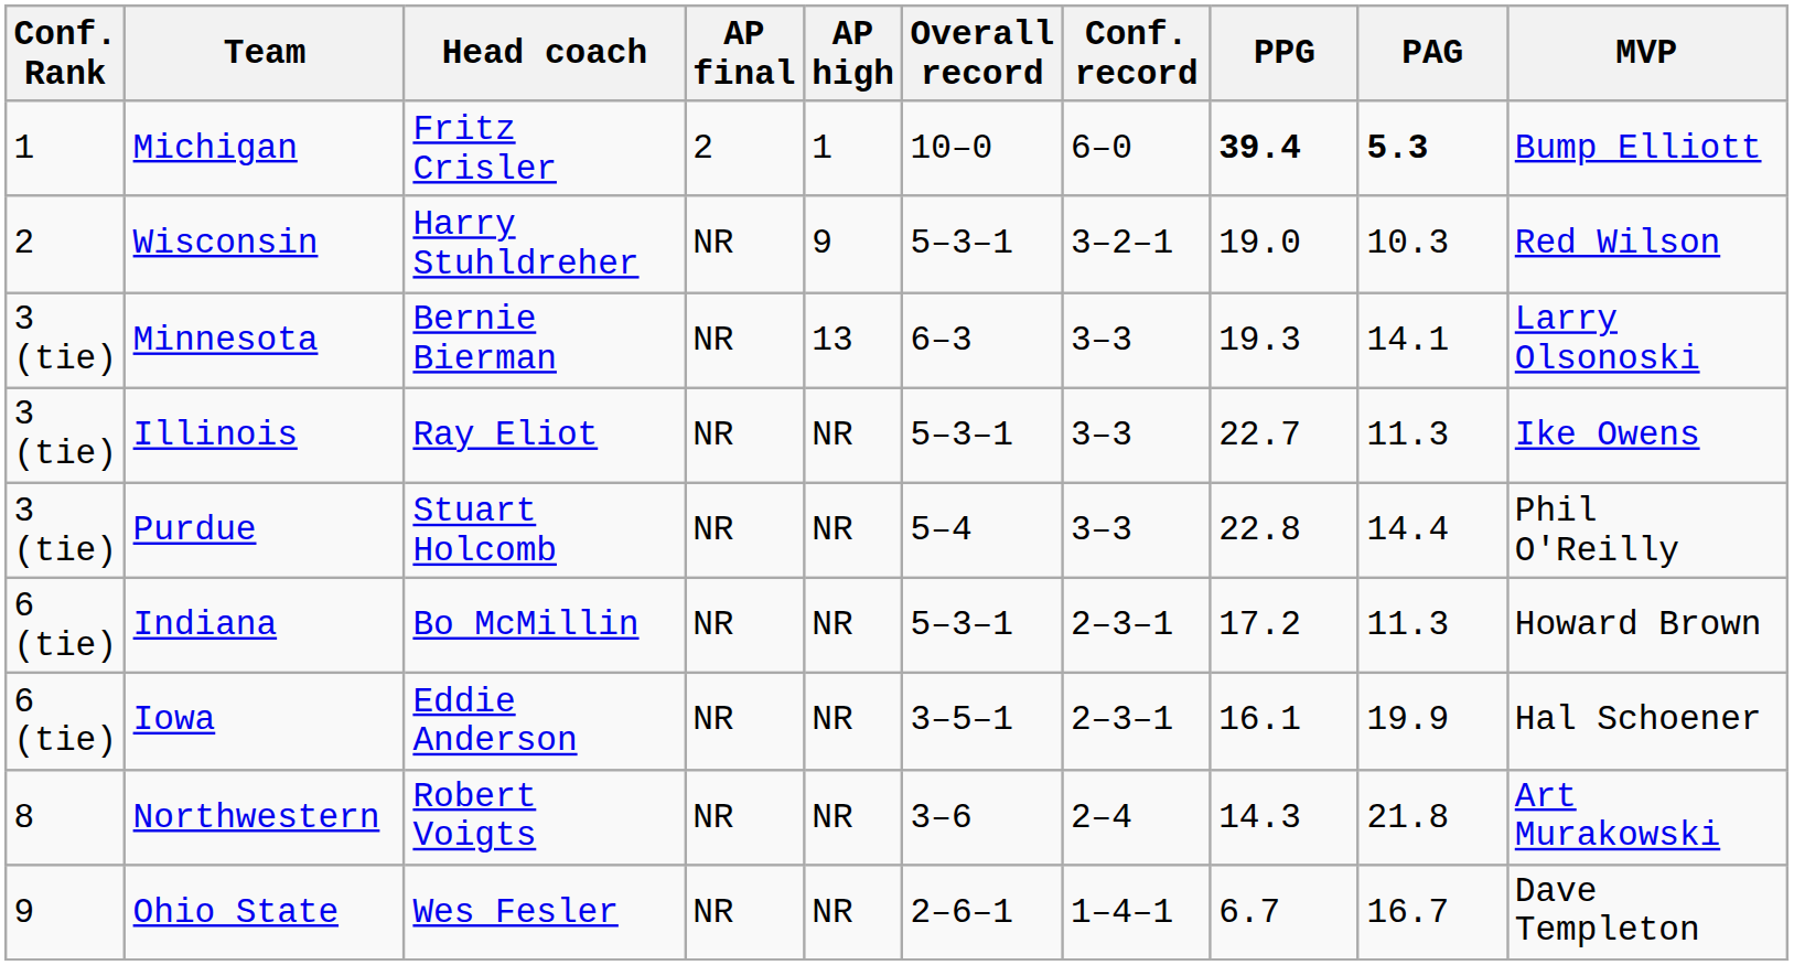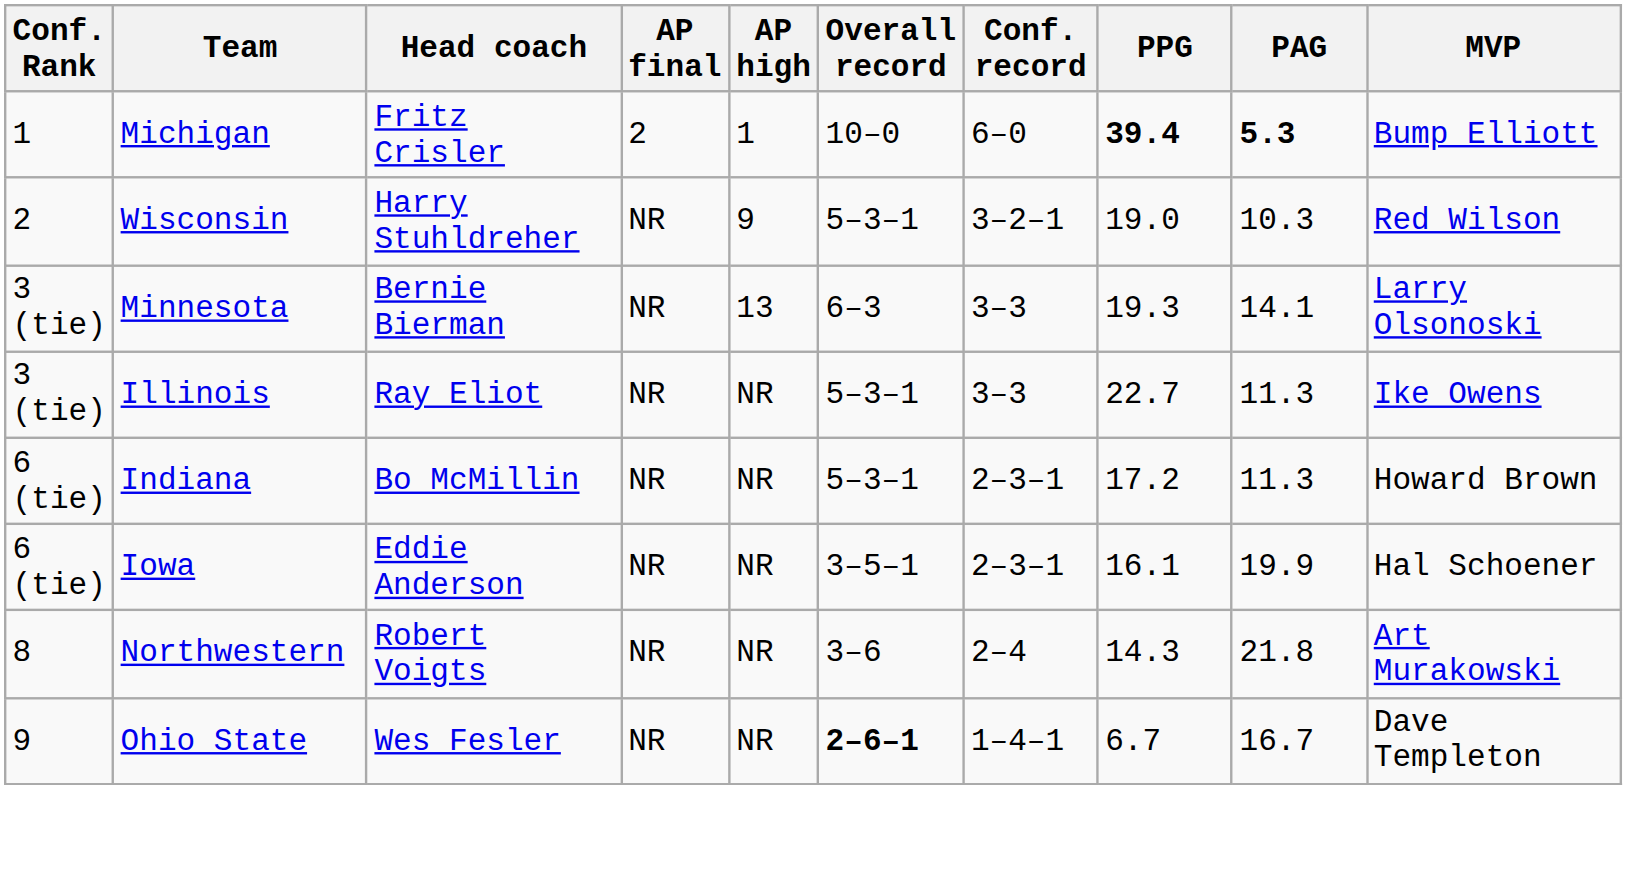 <table class="sortable wikitable">
 <tr>
 <th width="25">Conf. Rank</th>
 <th width="100">Team</th>
 <th width="100">Head coach</th>
 <th width="25">AP final</th>
 <th width="25">AP high</th>
 <th width="50">Overall record</th>
 <th width="50">Conf. record</th>
 <th width="50">PPG</th>
 <th width="50">PAG</th>
 <th width="100">MVP</th>
 </tr>
 <tr align="left" bgcolor="">
 <td>1</td>
 <td><a href='#'>Michigan</a></td>
 <td><a href='#'>Fritz Crisler</a></td>
 <td>2</td>
 <td>1</td>
 <td>10–0</td>
 <td>6–0</td>
 <td><strong>39.4</strong></td>
 <td><strong>5.3</strong></td>
 <td><a href='#'>Bump Elliott</a></td>
 </tr>
 <tr align="left" bgcolor="">
 <td>2</td>
 <td><a href='#'>Wisconsin</a></td>
 <td><a href='#'>Harry Stuhldreher</a></td>
 <td>NR</td>
 <td>9</td>
 <td>5–3–1</td>
 <td>3–2–1</td>
 <td>19.0</td>
 <td>10.3</td>
 <td><a href='#'>Red Wilson</a></td>
 </tr>
 <tr align="left" bgcolor="">
 <td>3 (tie)</td>
 <td><a href='#'>Minnesota</a></td>
 <td><a href='#'>Bernie Bierman</a></td>
 <td>NR</td>
 <td>13</td>
 <td>6–3</td>
 <td>3–3</td>
 <td>19.3</td>
 <td>14.1</td>
 <td><a href='#'>Larry Olsonoski</a></td>
 </tr>
 <tr align="left" bgcolor="">
 <td>3 (tie)</td>
 <td><a href='#'>Illinois</a></td>
 <td><a href='#'>Ray Eliot</a></td>
 <td>NR</td>
 <td>NR</td>
 <td>5–3–1</td>
 <td>3–3</td>
 <td>22.7</td>
 <td>11.3</td>
 <td><a href='#'>Ike Owens</a></td>
 </tr>
 <tr align="left" bgcolor="">
-<td>3 (tie)</td>
-<td><a href='#'>Purdue</a></td>
-<td><a href='#'>Stuart Holcomb</a></td>
-<td>NR</td>
-<td>NR</td>
-<td>5–4</td>
-<td>3–3</td>
-<td>22.8</td>
-<td>14.4</td>
-<td>Phil O'Reilly</td>
-</tr>
-<tr align="left" bgcolor="">
 <td>6 (tie)</td>
 <td><a href='#'>Indiana</a></td>
 <td><a href='#'>Bo McMillin</a></td>
 <td>NR</td>
 <td>NR</td>
 <td>5–3–1</td>
 <td>2–3–1</td>
 <td>17.2</td>
 <td>11.3</td>
 <td>Howard Brown</td>
 </tr>
 <tr align="left" bgcolor="">
 <td>6 (tie)</td>
 <td><a href='#'>Iowa</a></td>
 <td><a href='#'>Eddie Anderson</a></td>
 <td>NR</td>
 <td>NR</td>
 <td>3–5–1</td>
 <td>2–3–1</td>
 <td>16.1</td>
 <td>19.9</td>
 <td>Hal Schoener</td>
 </tr>
 <tr align="left" bgcolor="">
 <td>8</td>
 <td><a href='#'>Northwestern</a></td>
 <td><a href='#'>Robert Voigts</a></td>
 <td>NR</td>
 <td>NR</td>
 <td>3–6</td>
 <td>2–4</td>
 <td>14.3</td>
 <td>21.8</td>
 <td><a href='#'>Art Murakowski</a></td>
 </tr>
 <tr align="left" bgcolor="">
 <td>9</td>
 <td><a href='#'>Ohio State</a></td>
 <td><a href='#'>Wes Fesler</a></td>
 <td>NR</td>
 <td>NR</td>
-<td>2–6–1</td>
+<td><strong>2–6–1</strong></td>
 <td>1–4–1</td>
 <td>6.7</td>
 <td>16.7</td>
 <td>Dave Templeton</td>
 </tr>
 <tr align="left" bgcolor="">
 </tr>
 <tr>
 </tr>
 </table>
